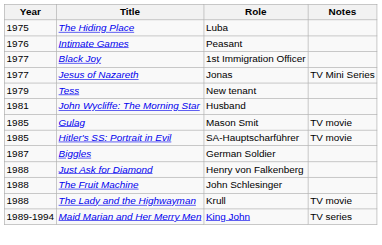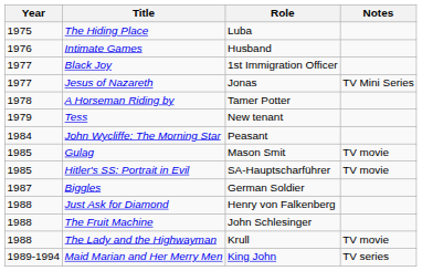 <table class="wikitable">
 <tr>
 <th>Year</th>
 <th>Title</th>
 <th>Role</th>
 <th>Notes</th>
 </tr>
 <tr>
 <td>1975</td>
 <td><em><a href='#'>The Hiding Place</a></em></td>
 <td>Luba</td>
 <td></td>
 </tr>
 <tr>
 <td>1976</td>
 <td><em><a href='#'>Intimate Games</a></em></td>
-<td>Peasant</td>
+<td>Husband</td>
 <td></td>
 </tr>
 <tr>
 <td>1977</td>
 <td><em><a href='#'>Black Joy</a></em></td>
 <td>1st Immigration Officer</td>
 <td></td>
 </tr>
 <tr>
 <td>1977</td>
 <td><em><a href='#'>Jesus of Nazareth</a></em></td>
 <td>Jonas</td>
 <td>TV Mini Series</td>
 </tr>
 <tr>
+<td>1978</td>
+<td><em><a href='#'>A Horseman Riding by</a></em></td>
+<td>Tamer Potter</td>
+<td></td>
+</tr>
+<tr>
 <td>1979</td>
 <td><em><a href='#'>Tess</a></em></td>
 <td>New tenant</td>
 <td></td>
 </tr>
 <tr>
-<td>1981</td>
+<td>1984</td>
 <td><em><a href='#'>John Wycliffe: The Morning Star</a></em></td>
-<td>Husband</td>
+<td>Peasant</td>
 <td></td>
 </tr>
 <tr>
 <td>1985</td>
 <td><em><a href='#'>Gulag</a></em></td>
 <td>Mason Smit</td>
 <td>TV movie</td>
 </tr>
 <tr>
 <td>1985</td>
 <td><em><a href='#'>Hitler's SS: Portrait in Evil</a></em></td>
 <td>SA-Hauptscharführer</td>
 <td>TV movie</td>
 </tr>
 <tr>
 <td>1987</td>
 <td><em><a href='#'>Biggles</a></em></td>
 <td>German Soldier</td>
 <td></td>
 </tr>
 <tr>
 <td>1988</td>
 <td><em><a href='#'>Just Ask for Diamond</a></em></td>
 <td>Henry von Falkenberg</td>
 <td></td>
 </tr>
 <tr>
 <td>1988</td>
 <td><em><a href='#'>The Fruit Machine</a></em></td>
 <td>John Schlesinger</td>
 <td></td>
 </tr>
 <tr>
 <td>1988</td>
 <td><em><a href='#'>The Lady and the Highwayman</a></em></td>
 <td>Krull</td>
 <td>TV movie</td>
 </tr>
 <tr>
 <td>1989-1994</td>
 <td><em><a href='#'>Maid Marian and Her Merry Men</a></em></td>
 <td><a href='#'>King John</a></td>
 <td>TV series</td>
 </tr>
 </table>
